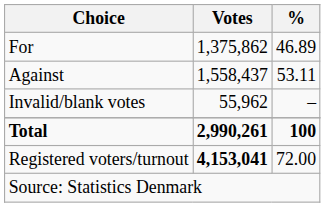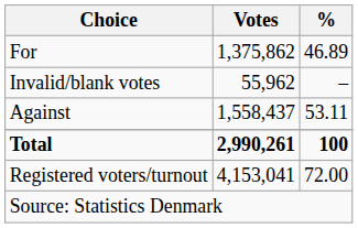 <table class=wikitable style=text-align:right>
 <tr>
 <th>Choice</th>
 <th>Votes</th>
 <th>%</th>
 </tr>
 <tr>
 <td align=left>For</td>
 <td>1,375,862</td>
 <td>46.89</td>
 </tr>
 <tr>
+<td align=left>Invalid/blank votes</td>
+<td>55,962</td>
+<td>–</td>
+</tr>
+<tr>
 <td align=left>Against</td>
 <td>1,558,437</td>
 <td>53.11</td>
-</tr>
-<tr>
-<td align=left>Invalid/blank votes</td>
-<td>55,962</td>
-<td>–</td>
 </tr>
 <tr>
 </tr>
 <tr style="font-weight:bold;">
 <td align=left>Total</td>
 <td>2,990,261</td>
 <td>100</td>
 </tr>
 <tr>
 <td align=left>Registered voters/turnout</td>
-<td><strong>4,153,041</strong></td>
+<td>4,153,041</td>
 <td>72.00</td>
 </tr>
 <tr>
 <td align=left colspan=3>Source: Statistics Denmark</td>
 </tr>
 </table>
